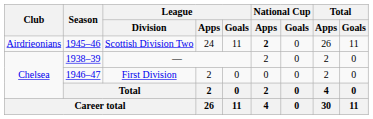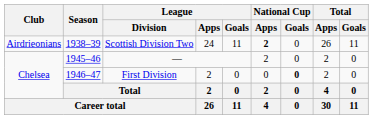 <table class="wikitable" style="text-align: center;">
 <tr>
 <th rowspan="2">Club</th>
 <th rowspan="2">Season</th>
 <th colspan="3">League</th>
 <th colspan="2">National Cup</th>
 <th colspan="2">Total</th>
 </tr>
 <tr>
 <th>Division</th>
 <th>Apps</th>
 <th>Goals</th>
 <th>Apps</th>
 <th>Goals</th>
 <th>Apps</th>
 <th>Goals</th>
 </tr>
 <tr>
 <td><a href='#'>Airdrieonians</a></td>
-<td><a href='#'>1945–46</a></td>
+<td><a href='#'>1938–39</a></td>
 <td><a href='#'>Scottish Division Two</a></td>
 <td>24</td>
 <td>11</td>
 <td><strong>2</strong></td>
 <td>0</td>
 <td>26</td>
 <td>11</td>
 </tr>
 <tr>
 <td rowspan="3"><a href='#'>Chelsea</a></td>
-<td><a href='#'>1938–39</a></td>
+<td><a href='#'>1945–46</a></td>
 <td colspan="3">—</td>
 <td>2</td>
 <td>0</td>
 <td>2</td>
 <td>0</td>
 </tr>
 <tr>
 <td><a href='#'>1946–47</a></td>
 <td><a href='#'>First Division</a></td>
 <td>2</td>
 <td>0</td>
 <td>0</td>
-<td>0</td>
+<td><strong>0</strong></td>
 <td>2</td>
 <td>0</td>
 </tr>
 <tr>
 <th colspan="2">Total</th>
 <th>2</th>
 <th>0</th>
 <th>2</th>
 <th>0</th>
 <th>4</th>
 <th>0</th>
 </tr>
 <tr>
 <th colspan="3">Career total</th>
 <th>26</th>
 <th>11</th>
 <th>4</th>
 <th>0</th>
 <th>30</th>
 <th>11</th>
 </tr>
 </table>
